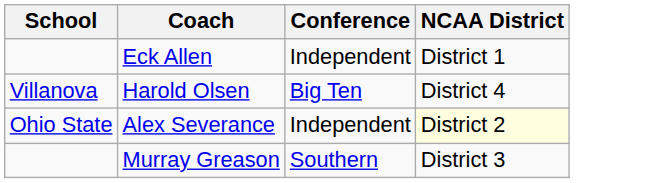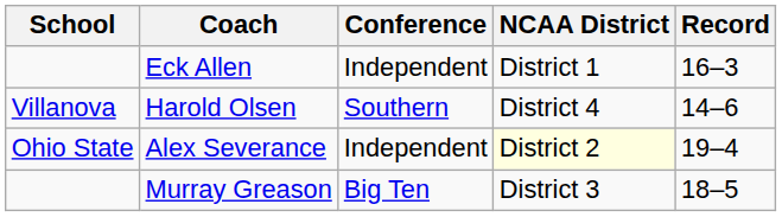 <table class="wikitable sortable">
 <tr>
 <th>School</th>
 <th>Coach</th>
 <th>Conference</th>
 <th>NCAA District</th>
+<th>Record</th>
 </tr>
 <tr>
 <td></td>
 <td><a href='#'>Eck Allen</a></td>
 <td>Independent</td>
 <td>District 1</td>
+<td>16–3</td>
 </tr>
 <tr>
 <td><a href='#'>Villanova</a></td>
 <td><a href='#'>Harold Olsen</a></td>
-<td><a href='#'>Big Ten</a></td>
+<td><a href='#'>Southern</a></td>
 <td>District 4</td>
+<td>14–6</td>
 </tr>
 <tr>
 <td><a href='#'>Ohio State</a></td>
 <td><a href='#'>Alex Severance</a></td>
 <td>Independent</td>
 <td style="background: lightyellow;">District 2</td>
+<td>19–4</td>
 </tr>
 <tr>
 <td></td>
 <td><a href='#'>Murray Greason</a></td>
-<td><a href='#'>Southern</a></td>
+<td><a href='#'>Big Ten</a></td>
 <td>District 3</td>
+<td>18–5</td>
 </tr>
 </table>
